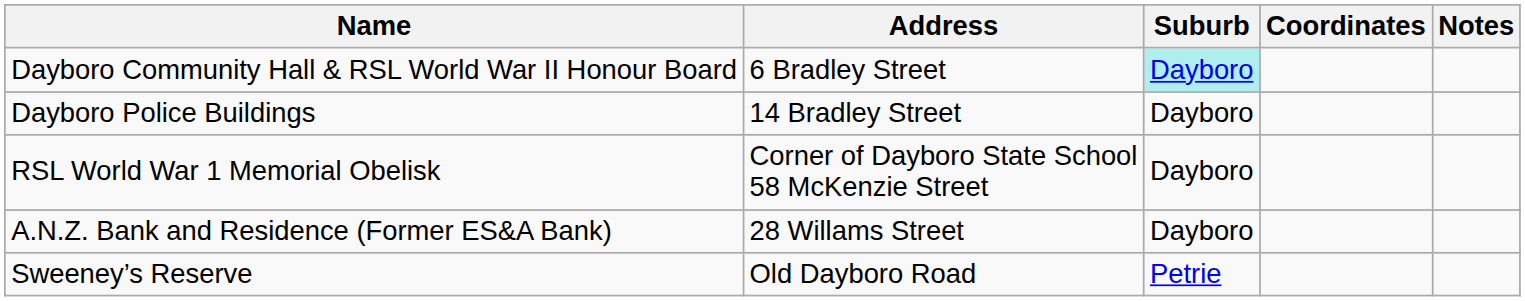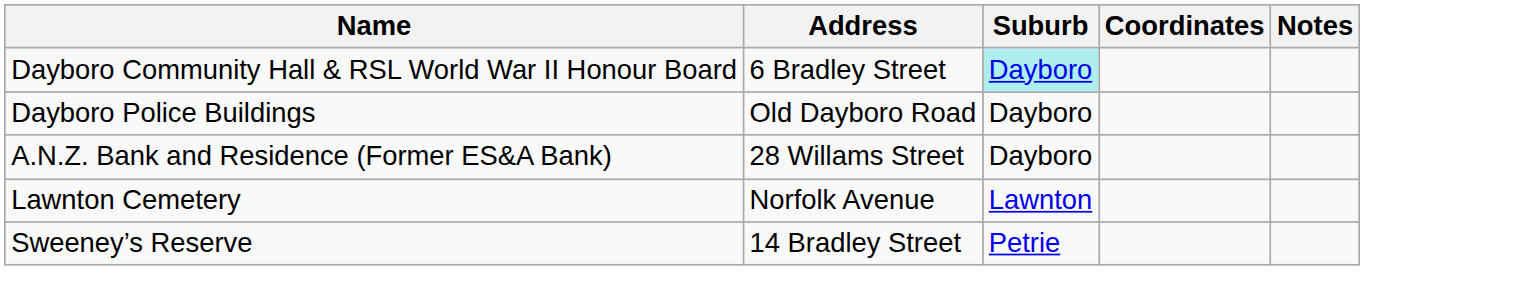 <table class="wikitable">
 <tr>
 <th>Name</th>
 <th>Address</th>
 <th>Suburb</th>
 <th>Coordinates</th>
 <th>Notes</th>
 </tr>
 <tr>
 <td>Dayboro Community Hall & RSL World War II Honour Board</td>
 <td>6 Bradley Street</td>
 <td style="background: paleturquoise;"><a href='#'>Dayboro</a></td>
 <td></td>
 <td></td>
 </tr>
 <tr>
 <td>Dayboro Police Buildings</td>
-<td>14 Bradley Street</td>
-<td>Dayboro</td>
-<td></td>
-<td></td>
-</tr>
-<tr>
-<td>RSL World War 1 Memorial Obelisk</td>
-<td>Corner of Dayboro State School<br>58 McKenzie Street</td>
+<td>Old Dayboro Road</td>
 <td>Dayboro</td>
 <td></td>
 <td></td>
 </tr>
 <tr>
 <td>A.N.Z. Bank and Residence (Former ES&A Bank)</td>
 <td>28 Willams Street</td>
 <td>Dayboro</td>
 <td></td>
 <td></td>
 </tr>
 <tr>
+<td>Lawnton Cemetery</td>
+<td>Norfolk Avenue</td>
+<td><a href='#'>Lawnton</a></td>
+<td></td>
+<td></td>
+</tr>
+<tr>
 <td>Sweeney’s Reserve</td>
-<td>Old Dayboro Road</td>
+<td>14 Bradley Street</td>
 <td><a href='#'>Petrie</a></td>
 <td></td>
 <td></td>
 </tr>
 </table>
